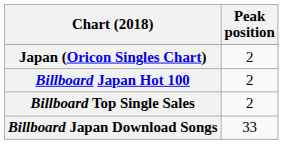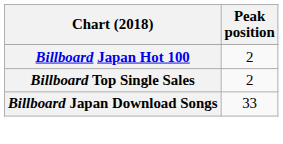 <table class="wikitable sortable plainrowheaders" style="text-align:center;">
 <tr>
 <th scope="col">Chart (2018)</th>
 <th scope="col">Peak<br>position</th>
 </tr>
 <tr>
-</tr>
-<tr>
-<th scope="row">Japan (<a href='#'>Oricon Singles Chart</a>)</th>
-<td>2</td>
 </tr>
 <tr>
 <th scope="row"><em><a href='#'>Billboard</a></em> <a href='#'>Japan Hot 100</a></th>
 <td>2</td>
 </tr>
 <tr>
 <th scope="row"><em>Billboard</em> Top Single Sales</th>
 <td>2</td>
 </tr>
 <tr>
 <th scope="row"><em>Billboard</em> Japan Download Songs</th>
 <td>33</td>
 </tr>
 </table>
